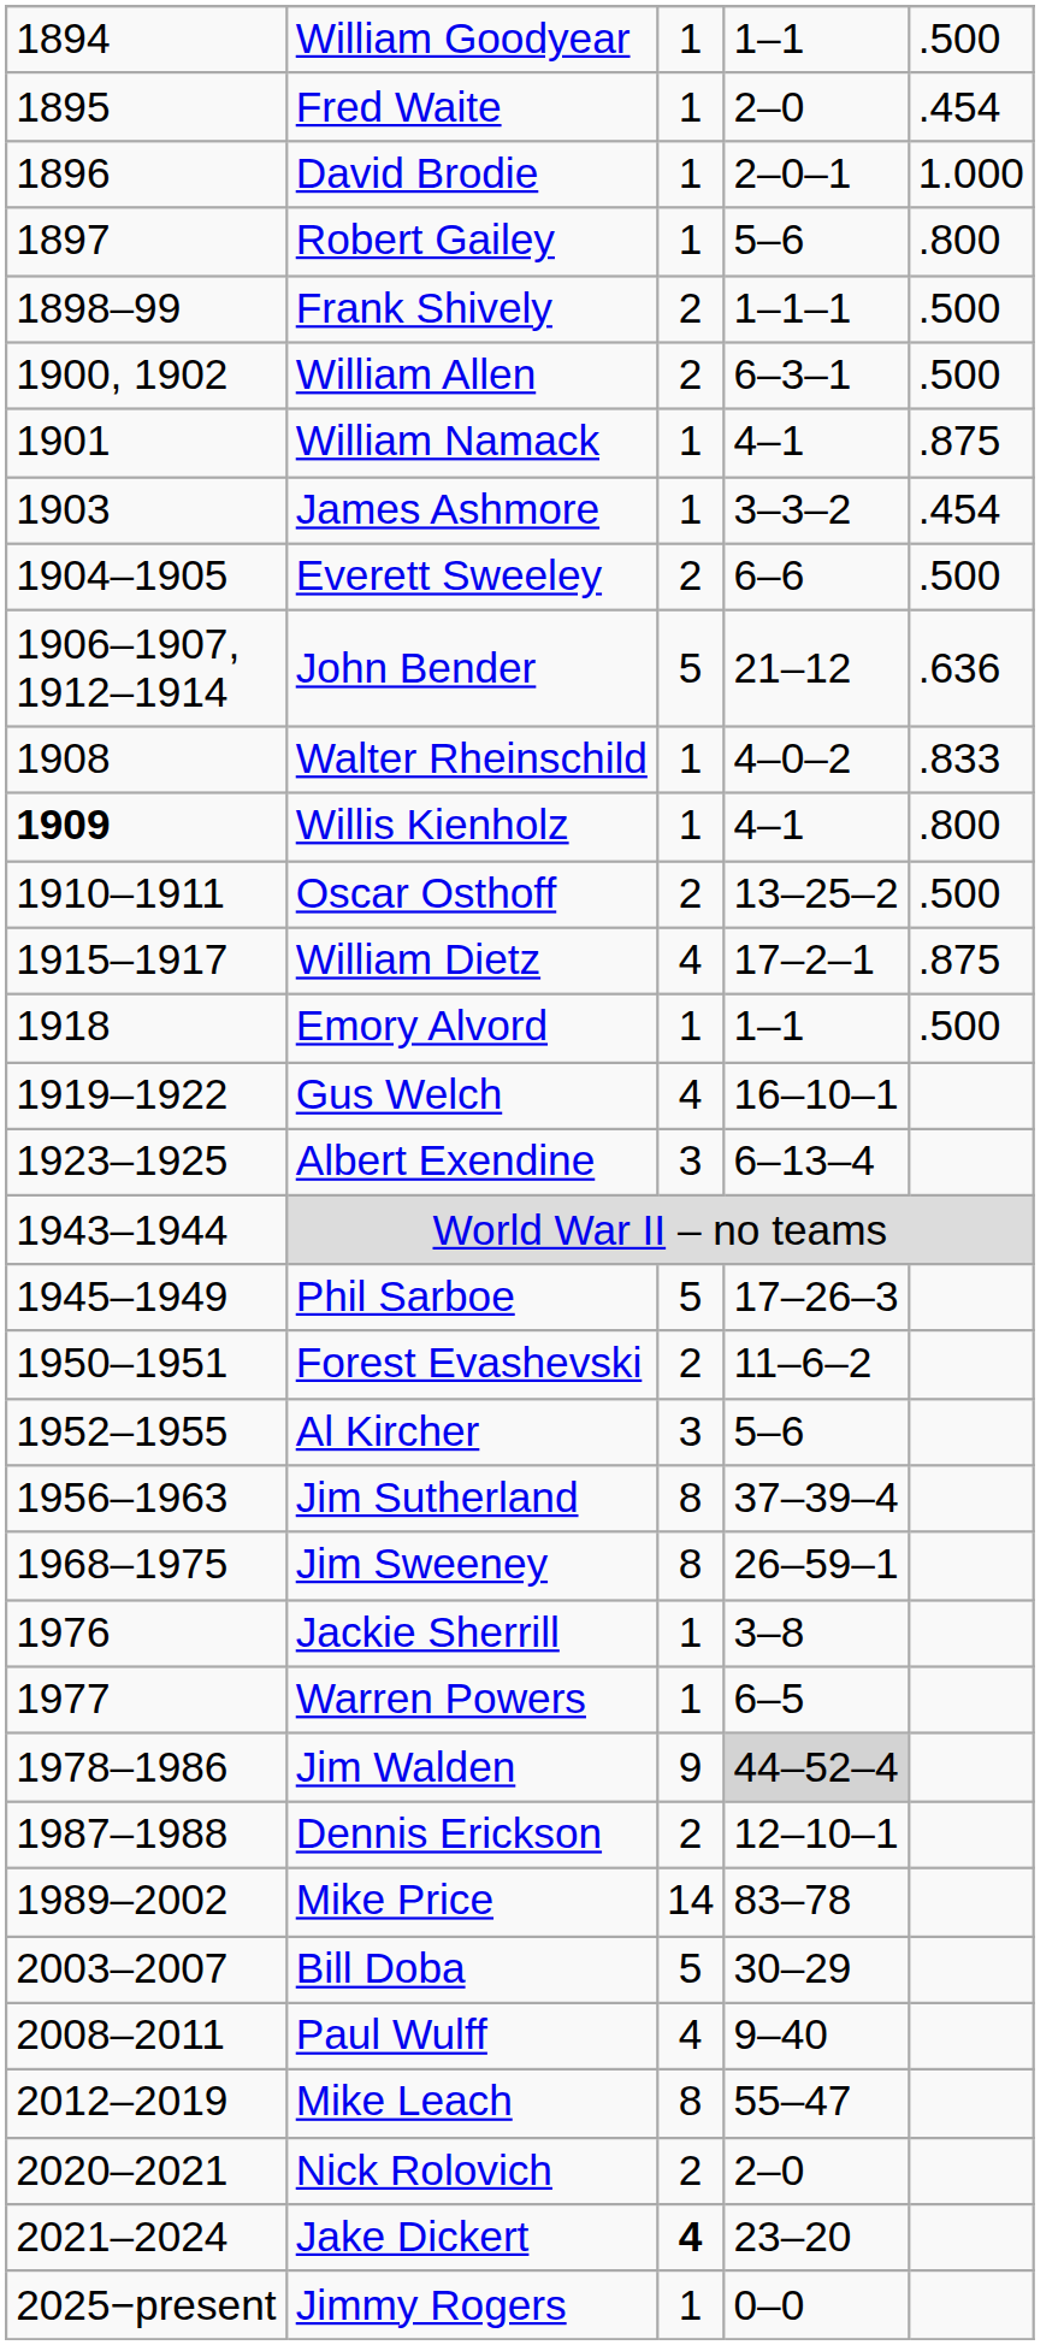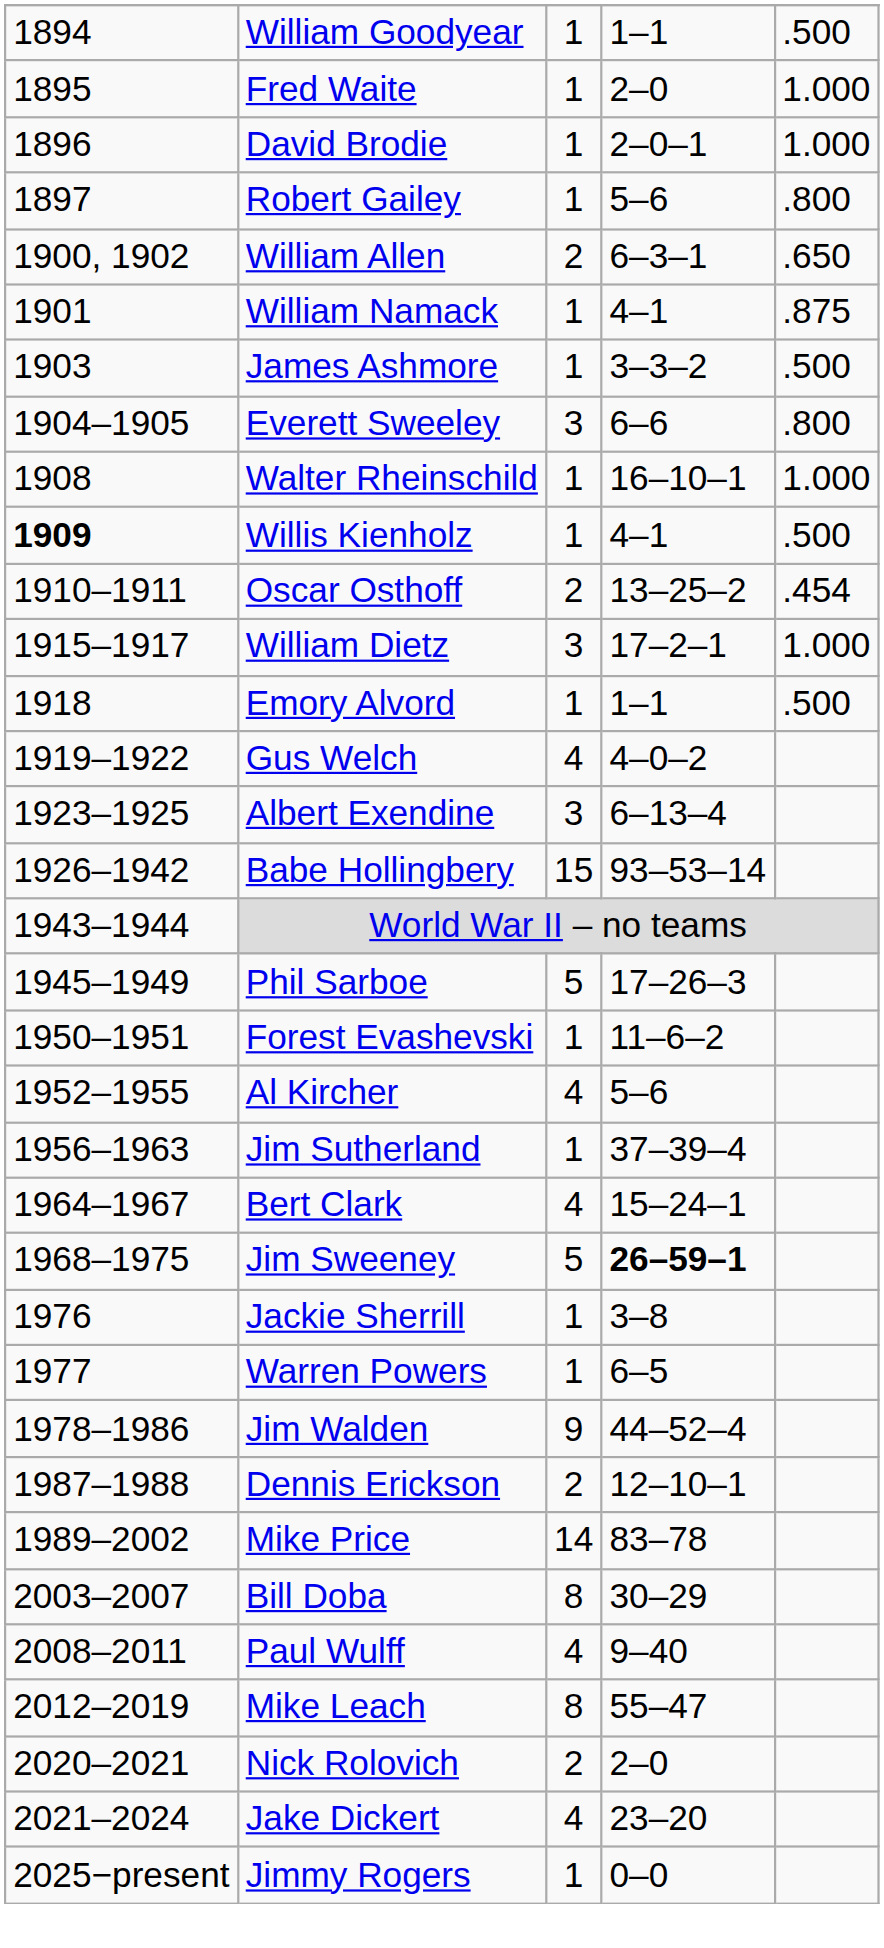 <table class="wikitable">
 <tr>
 </tr>
 <tr>
 <td>1894</td>
 <td><a href='#'>William Goodyear</a></td>
 <td align=center>1</td>
 <td>1–1</td>
 <td>.500</td>
 </tr>
 <tr>
 <td>1895</td>
 <td><a href='#'>Fred Waite</a></td>
 <td align=center>1</td>
 <td>2–0</td>
-<td>.454</td>
+<td>1.000</td>
 </tr>
 <tr>
 <td>1896</td>
 <td><a href='#'>David Brodie</a></td>
 <td align=center>1</td>
 <td>2–0–1</td>
 <td>1.000</td>
 </tr>
 <tr>
 <td>1897</td>
 <td><a href='#'>Robert Gailey</a></td>
 <td align=center>1</td>
 <td>5–6</td>
 <td>.800</td>
 </tr>
 <tr>
-<td>1898–99</td>
-<td><a href='#'>Frank Shively</a></td>
-<td align=center>2</td>
-<td>1–1–1</td>
-<td>.500</td>
-</tr>
-<tr>
 <td>1900, 1902</td>
 <td><a href='#'>William Allen</a></td>
 <td align=center>2</td>
 <td>6–3–1</td>
-<td>.500</td>
+<td>.650</td>
 </tr>
 <tr>
 <td>1901</td>
 <td><a href='#'>William Namack</a></td>
 <td align=center>1</td>
 <td>4–1</td>
 <td>.875</td>
 </tr>
 <tr>
 <td>1903</td>
 <td><a href='#'>James Ashmore</a></td>
 <td align=center>1</td>
 <td>3–3–2</td>
-<td>.454</td>
+<td>.500</td>
 </tr>
 <tr>
 <td>1904–1905</td>
 <td><a href='#'>Everett Sweeley</a></td>
-<td align=center>2</td>
+<td align=center>3</td>
 <td>6–6</td>
-<td>.500</td>
-</tr>
-<tr>
-<td>1906–1907,<br>1912–1914</td>
-<td><a href='#'>John Bender</a></td>
-<td align=center>5</td>
-<td>21–12</td>
-<td>.636</td>
+<td>.800</td>
 </tr>
 <tr>
 <td>1908</td>
 <td><a href='#'>Walter Rheinschild</a></td>
 <td align=center>1</td>
-<td>4–0–2</td>
-<td>.833</td>
+<td>16–10–1</td>
+<td>1.000</td>
 </tr>
 <tr>
 <td><strong>1909</strong></td>
 <td><a href='#'>Willis Kienholz</a></td>
 <td align=center>1</td>
 <td>4–1</td>
-<td>.800</td>
+<td>.500</td>
 </tr>
 <tr>
 <td>1910–1911</td>
 <td><a href='#'>Oscar Osthoff</a></td>
 <td align=center>2</td>
 <td>13–25–2</td>
-<td>.500</td>
+<td>.454</td>
 </tr>
 <tr>
 <td>1915–1917</td>
 <td><a href='#'>William Dietz</a></td>
-<td align=center>4</td>
+<td align=center>3</td>
 <td>17–2–1</td>
-<td>.875</td>
+<td>1.000</td>
 </tr>
 <tr>
 <td>1918</td>
 <td><a href='#'>Emory Alvord</a></td>
 <td align=center>1</td>
 <td>1–1</td>
 <td>.500</td>
 </tr>
 <tr>
 <td>1919–1922</td>
 <td><a href='#'>Gus Welch</a></td>
 <td align=center>4</td>
-<td>16–10–1</td>
+<td>4–0–2</td>
 <td></td>
 </tr>
 <tr>
 <td>1923–1925</td>
 <td><a href='#'>Albert Exendine</a></td>
 <td align=center>3</td>
 <td>6–13–4</td>
+<td></td>
+</tr>
+<tr>
+<td>1926–1942</td>
+<td><a href='#'>Babe Hollingbery</a></td>
+<td align=center>15</td>
+<td>93–53–14</td>
 <td></td>
 </tr>
 <tr>
 <td>1943–1944</td>
 <td colspan=4 style="background:#DCDCDC;" align=center><a href='#'>World War II</a> – no teams</td>
 </tr>
 <tr>
 <td>1945–1949</td>
 <td><a href='#'>Phil Sarboe</a></td>
 <td align=center>5</td>
 <td>17–26–3</td>
 <td></td>
 </tr>
 <tr>
 <td>1950–1951</td>
 <td><a href='#'>Forest Evashevski</a></td>
-<td align=center>2</td>
+<td align=center>1</td>
 <td>11–6–2</td>
 <td></td>
 </tr>
 <tr>
 <td>1952–1955</td>
 <td><a href='#'>Al Kircher</a></td>
-<td align=center>3</td>
+<td align=center>4</td>
 <td>5–6</td>
 <td></td>
 </tr>
 <tr>
 <td>1956–1963</td>
 <td><a href='#'>Jim Sutherland</a></td>
-<td align=center>8</td>
+<td align=center>1</td>
 <td>37–39–4</td>
+<td></td>
+</tr>
+<tr>
+<td>1964–1967</td>
+<td><a href='#'>Bert Clark</a></td>
+<td align=center>4</td>
+<td>15–24–1</td>
 <td></td>
 </tr>
 <tr>
 <td>1968–1975</td>
 <td><a href='#'>Jim Sweeney</a></td>
-<td align=center>8</td>
-<td>26–59–1</td>
+<td align=center>5</td>
+<td><strong>26–59–1</strong></td>
 <td></td>
 </tr>
 <tr>
 <td>1976</td>
 <td><a href='#'>Jackie Sherrill</a></td>
 <td align=center>1</td>
 <td>3–8</td>
 <td></td>
 </tr>
 <tr>
 <td>1977</td>
 <td><a href='#'>Warren Powers</a></td>
 <td align=center>1</td>
 <td>6–5</td>
 <td></td>
 </tr>
 <tr>
 <td>1978–1986</td>
 <td><a href='#'>Jim Walden</a></td>
 <td align=center>9</td>
-<td style="background: lightgrey;">44–52–4</td>
+<td>44–52–4</td>
 <td></td>
 </tr>
 <tr>
 <td>1987–1988</td>
 <td><a href='#'>Dennis Erickson</a></td>
 <td align=center>2</td>
 <td>12–10–1</td>
 <td></td>
 </tr>
 <tr>
 <td>1989–2002</td>
 <td><a href='#'>Mike Price</a></td>
 <td align=center>14</td>
 <td>83–78</td>
 <td></td>
 </tr>
 <tr>
 <td>2003–2007</td>
 <td><a href='#'>Bill Doba</a></td>
-<td align=center>5</td>
+<td align=center>8</td>
 <td>30–29</td>
 <td></td>
 </tr>
 <tr>
 <td>2008–2011</td>
 <td><a href='#'>Paul Wulff</a></td>
 <td align=center>4</td>
 <td>9–40</td>
 <td></td>
 </tr>
 <tr>
 <td>2012–2019</td>
 <td><a href='#'>Mike Leach</a></td>
 <td align=center>8</td>
 <td>55–47</td>
 <td></td>
 </tr>
 <tr>
 <td>2020–2021</td>
 <td><a href='#'>Nick Rolovich</a></td>
 <td align=center>2</td>
 <td>2–0</td>
 <td></td>
 </tr>
 <tr>
 <td>2021–2024</td>
 <td><a href='#'>Jake Dickert</a></td>
-<td align=center><strong>4</strong></td>
+<td align=center>4</td>
 <td>23–20</td>
 <td></td>
 </tr>
 <tr>
 <td>2025−present</td>
 <td><a href='#'>Jimmy Rogers</a></td>
 <td align=center>1</td>
 <td>0–0</td>
 <td></td>
 </tr>
 </table>
